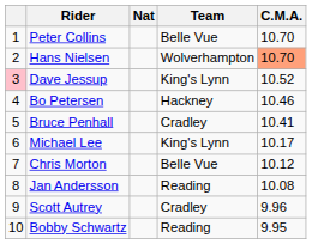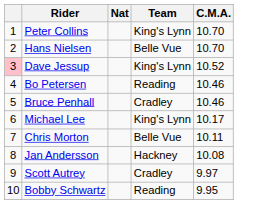 <table class=wikitable>
 <tr>
 <th></th>
 <th>Rider</th>
 <th>Nat</th>
 <th>Team</th>
 <th>C.M.A.</th>
 </tr>
 <tr>
 <td align="center">1</td>
 <td><a href='#'>Peter Collins</a></td>
 <td></td>
-<td>Belle Vue</td>
+<td>King's Lynn</td>
 <td>10.70</td>
 </tr>
 <tr>
 <td align="center">2</td>
 <td><a href='#'>Hans Nielsen</a></td>
 <td></td>
-<td>Wolverhampton</td>
-<td style="background: lightsalmon;">10.70</td>
+<td>Belle Vue</td>
+<td>10.70</td>
 </tr>
 <tr>
 <td align="center" style="background: pink;">3</td>
 <td><a href='#'>Dave Jessup</a></td>
 <td></td>
 <td>King's Lynn</td>
 <td>10.52</td>
 </tr>
 <tr>
 <td align="center">4</td>
 <td><a href='#'>Bo Petersen</a></td>
 <td></td>
-<td>Hackney</td>
+<td>Reading</td>
 <td>10.46</td>
 </tr>
 <tr>
 <td align="center">5</td>
 <td><a href='#'>Bruce Penhall</a></td>
 <td></td>
 <td>Cradley</td>
-<td>10.41</td>
+<td>10.46</td>
 </tr>
 <tr>
 <td align="center">6</td>
 <td><a href='#'>Michael Lee</a></td>
 <td></td>
 <td>King's Lynn</td>
 <td>10.17</td>
 </tr>
 <tr>
 <td align="center">7</td>
 <td><a href='#'>Chris Morton</a></td>
 <td></td>
 <td>Belle Vue</td>
-<td>10.12</td>
+<td>10.11</td>
 </tr>
 <tr>
 <td align="center">8</td>
 <td><a href='#'>Jan Andersson</a></td>
 <td></td>
-<td>Reading</td>
+<td>Hackney</td>
 <td>10.08</td>
 </tr>
 <tr>
 <td align="center">9</td>
 <td><a href='#'>Scott Autrey</a></td>
 <td></td>
 <td>Cradley</td>
-<td>9.96</td>
+<td>9.97</td>
 </tr>
 <tr>
 <td align="center">10</td>
 <td><a href='#'>Bobby Schwartz</a></td>
 <td></td>
 <td>Reading</td>
 <td>9.95</td>
 </tr>
 </table>
